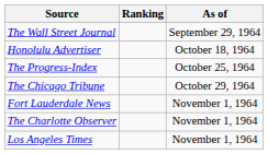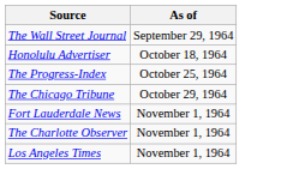 <table class="wikitable" style="text-align:center">
 <tr>
 <th>Source</th>
-<th>Ranking</th>
 <th>As of</th>
 </tr>
 <tr>
 <td align="left"><em><a href='#'>The Wall Street Journal</a></em></td>
-<td></td>
 <td>September 29, 1964</td>
 </tr>
 <tr>
 <td align="left"><em><a href='#'>Honolulu Advertiser</a></em></td>
-<td></td>
 <td>October 18, 1964</td>
 </tr>
 <tr>
 <td align="left"><em><a href='#'>The Progress-Index</a></em></td>
-<td></td>
 <td>October 25, 1964</td>
 </tr>
 <tr>
 <td align="left"><em><a href='#'>The Chicago Tribune</a></em></td>
-<td></td>
 <td>October 29, 1964</td>
 </tr>
 <tr>
 <td align="left"><em><a href='#'>Fort Lauderdale News</a></em></td>
-<td></td>
 <td>November 1, 1964</td>
 </tr>
 <tr>
 <td align="left"><em><a href='#'>The Charlotte Observer</a></em></td>
-<td></td>
 <td>November 1, 1964</td>
 </tr>
 <tr>
 <td align="left"><em><a href='#'>Los Angeles Times</a></em></td>
-<td></td>
 <td>November 1, 1964</td>
 </tr>
 </table>
